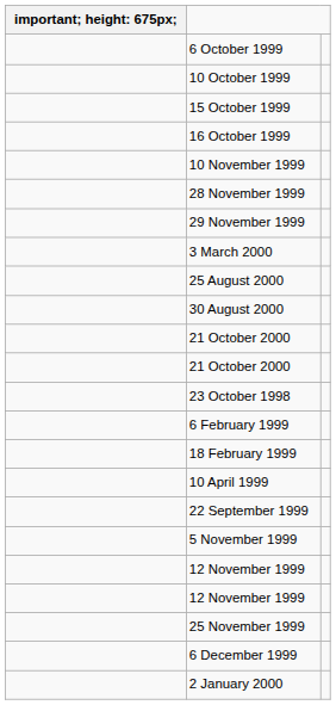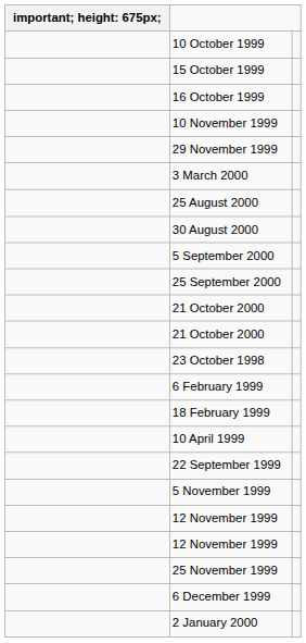 <table class="wikitable" style="font-size: 89%; float: left; width: 24em; margin-right: 1em; line-height: 1.65em">
 <tr>
 <th>important; height: 675px;</th>
-</tr>
-<tr>
-<td></td>
-<td>6 October 1999</td>
-<td><small></small> </td>
 </tr>
 <tr>
 <td></td>
 <td>10 October 1999</td>
 <td><small></small></td>
 </tr>
 <tr>
 <td></td>
 <td>15 October 1999</td>
 <td><small></small></td>
 </tr>
 <tr>
 <td></td>
 <td>16 October 1999</td>
 <td><small></small></td>
 </tr>
 <tr>
 <td></td>
 <td>10 November 1999</td>
 <td><small></small></td>
 </tr>
 <tr>
 <td></td>
-<td>28 November 1999</td>
-<td><small></small></td>
-</tr>
-<tr>
-<td></td>
 <td>29 November 1999</td>
 <td><small></small></td>
 </tr>
 <tr>
 <td></td>
 <td>3 March 2000</td>
 <td><small></small></td>
 </tr>
 <tr>
 <td></td>
 <td>25 August 2000</td>
 <td><small></small> </td>
 </tr>
 <tr>
 <td></td>
 <td>30 August 2000</td>
+<td><small></small></td>
+</tr>
+<tr>
+<td></td>
+<td>5 September 2000</td>
+<td><small></small></td>
+</tr>
+<tr>
+<td></td>
+<td>25 September 2000</td>
 <td><small></small></td>
 </tr>
 <tr>
 <td></td>
 <td>21 October 2000</td>
 <td><small></small></td>
 </tr>
 <tr>
 <td></td>
 <td>21 October 2000</td>
 <td><small></small></td>
 </tr>
 <tr>
 <td></td>
 <td>23 October 1998</td>
 <td><small></small></td>
 </tr>
 <tr>
 <td></td>
 <td>6 February 1999</td>
 <td><small></small></td>
 </tr>
 <tr>
 <td></td>
 <td>18 February 1999</td>
 <td><small></small></td>
 </tr>
 <tr>
 <td></td>
 <td>10 April 1999</td>
 <td><small></small></td>
 </tr>
 <tr>
 <td></td>
 <td>22 September 1999</td>
 <td><small></small></td>
 </tr>
 <tr>
 <td></td>
 <td>5 November 1999</td>
 <td><small></small></td>
 </tr>
 <tr>
 <td></td>
 <td>12 November 1999</td>
 <td><small></small></td>
 </tr>
 <tr>
 <td></td>
 <td>12 November 1999</td>
 <td><small></small></td>
 </tr>
 <tr>
 <td></td>
 <td>25 November 1999</td>
 <td><small></small></td>
 </tr>
 <tr>
 <td></td>
 <td>6 December 1999</td>
 <td><small></small></td>
 </tr>
 <tr>
 <td></td>
 <td>2 January 2000</td>
 <td><small></small></td>
 </tr>
 </table>
